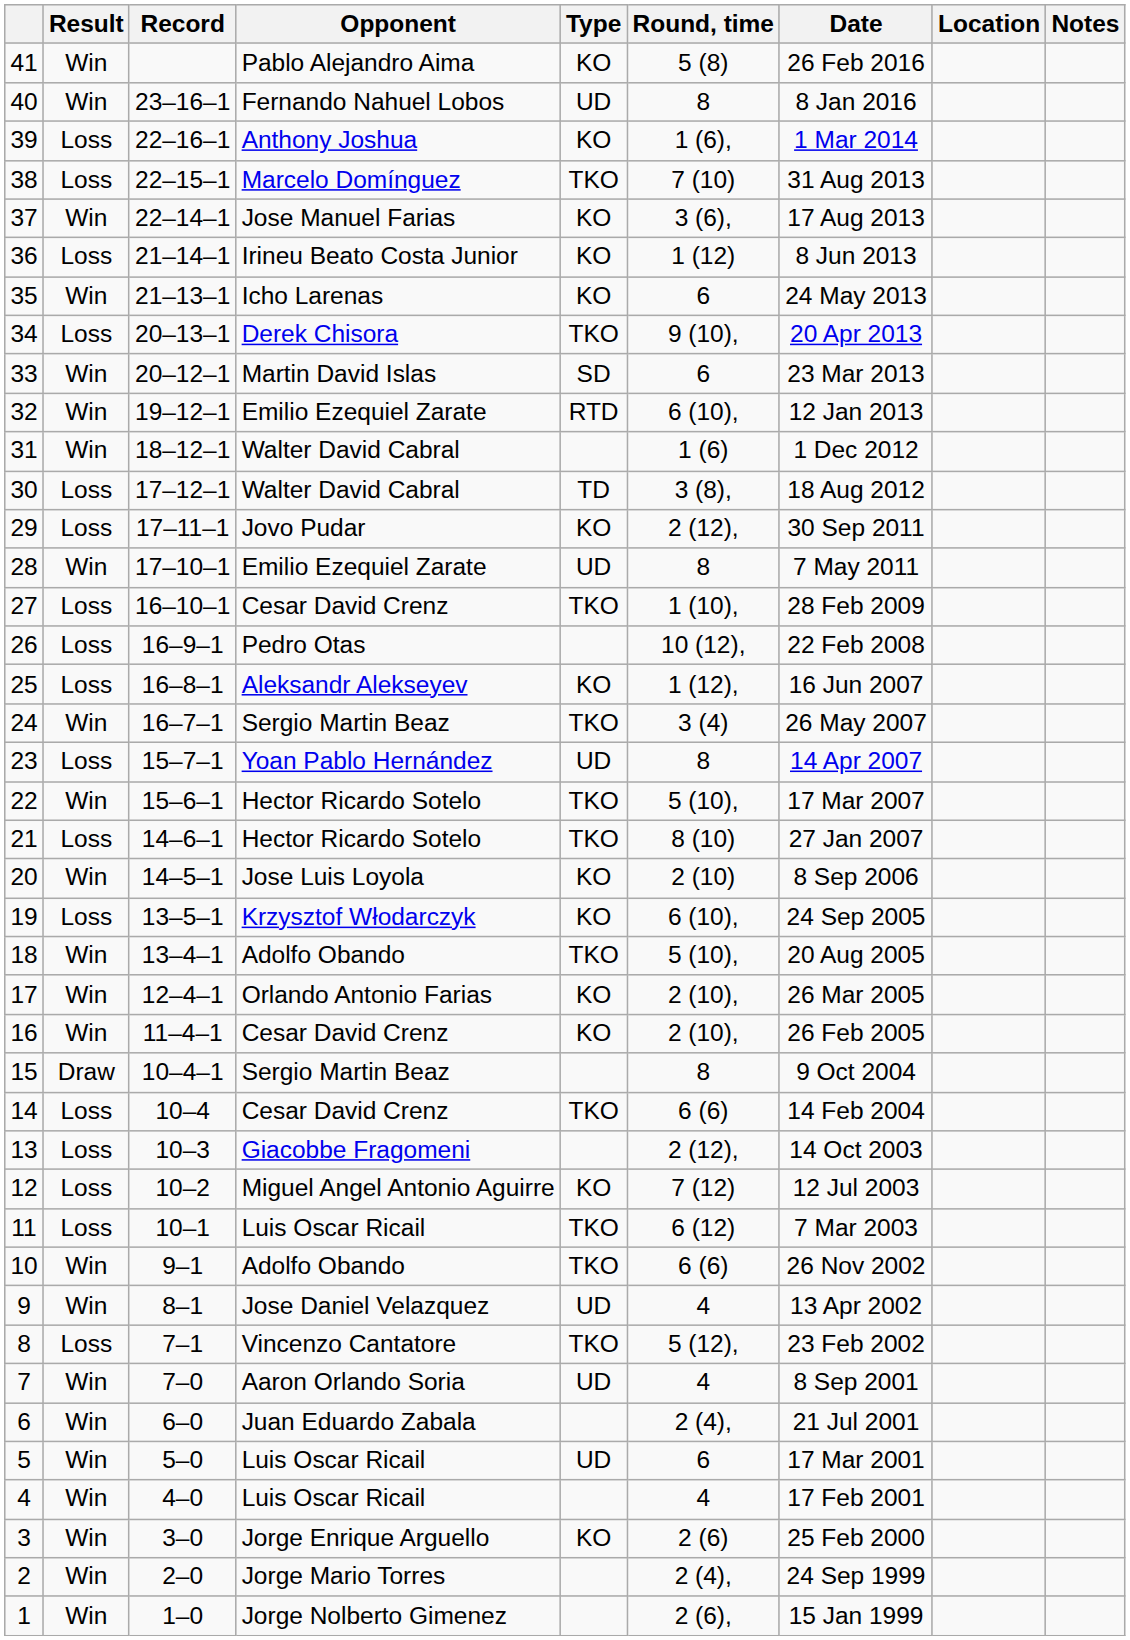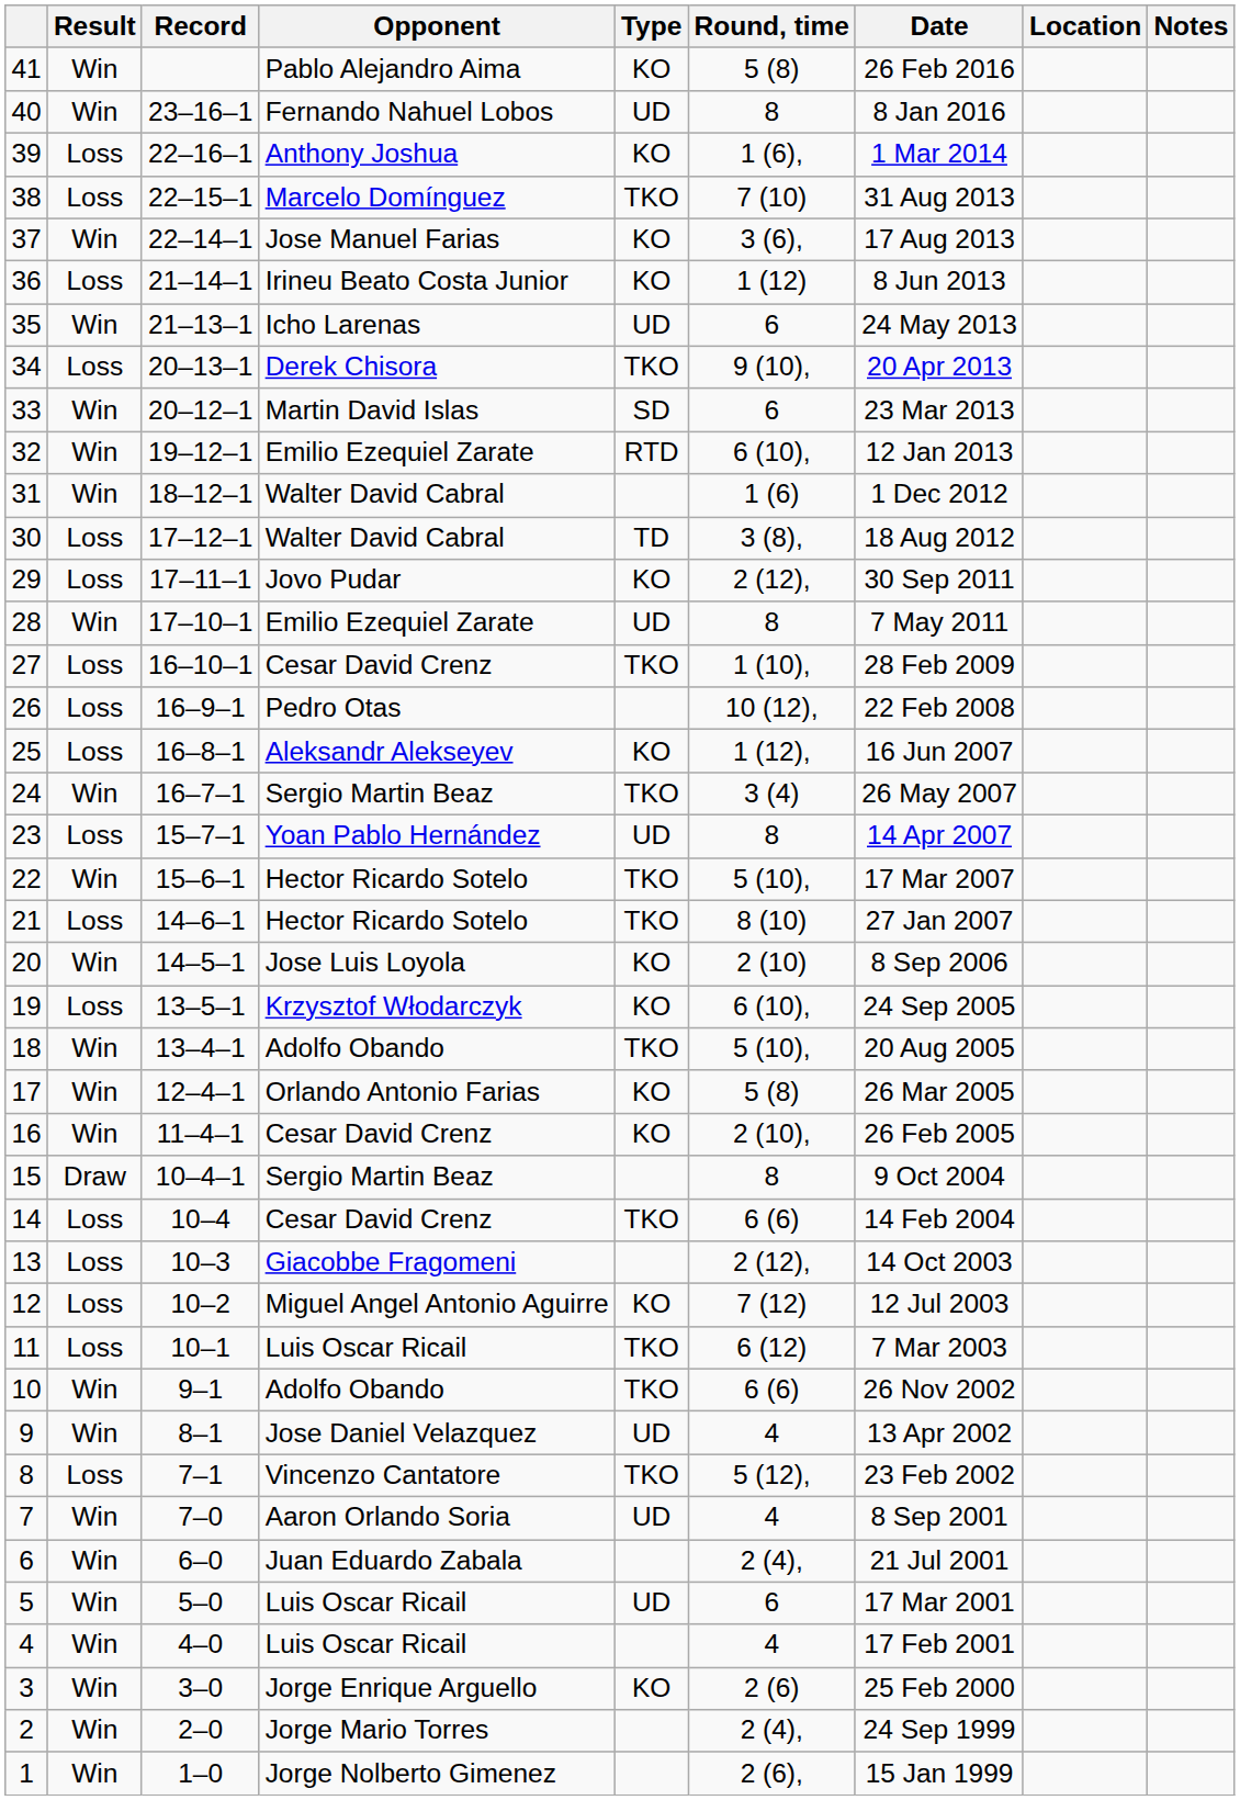 <table class="wikitable" style="text-align:center">
 <tr>
 <th></th>
 <th>Result</th>
 <th>Record</th>
 <th>Opponent</th>
 <th>Type</th>
 <th>Round, time</th>
 <th>Date</th>
 <th>Location</th>
 <th>Notes</th>
 </tr>
 <tr>
 <td>41</td>
 <td>Win</td>
 <td></td>
 <td style="text-align:left;">Pablo Alejandro Aima</td>
 <td>KO</td>
 <td>5 (8)</td>
 <td>26 Feb 2016</td>
 <td style="text-align:left;"></td>
 <td></td>
 </tr>
 <tr>
 <td>40</td>
 <td>Win</td>
 <td>23–16–1</td>
 <td style="text-align:left;">Fernando Nahuel Lobos</td>
 <td>UD</td>
 <td>8</td>
 <td>8 Jan 2016</td>
 <td style="text-align:left;"></td>
 <td></td>
 </tr>
 <tr>
 <td>39</td>
 <td>Loss</td>
 <td>22–16–1</td>
 <td style="text-align:left;"><a href='#'>Anthony Joshua</a></td>
 <td>KO</td>
 <td>1 (6), </td>
 <td><a href='#'>1 Mar 2014</a></td>
 <td style="text-align:left;"></td>
 <td></td>
 </tr>
 <tr>
 <td>38</td>
 <td>Loss</td>
 <td>22–15–1</td>
 <td style="text-align:left;"><a href='#'>Marcelo Domínguez</a></td>
 <td>TKO</td>
 <td>7 (10)</td>
 <td>31 Aug 2013</td>
 <td style="text-align:left;"></td>
 <td></td>
 </tr>
 <tr>
 <td>37</td>
 <td>Win</td>
 <td>22–14–1</td>
 <td style="text-align:left;">Jose Manuel Farias</td>
 <td>KO</td>
 <td>3 (6), </td>
 <td>17 Aug 2013</td>
 <td style="text-align:left;"></td>
 <td></td>
 </tr>
 <tr>
 <td>36</td>
 <td>Loss</td>
 <td>21–14–1</td>
 <td style="text-align:left;">Irineu Beato Costa Junior</td>
 <td>KO</td>
 <td>1 (12)</td>
 <td>8 Jun 2013</td>
 <td style="text-align:left;"></td>
 <td style="text-align:left;"></td>
 </tr>
 <tr>
 <td>35</td>
 <td>Win</td>
 <td>21–13–1</td>
 <td style="text-align:left;">Icho Larenas</td>
-<td>KO</td>
+<td>UD</td>
 <td>6</td>
 <td>24 May 2013</td>
 <td style="text-align:left;"></td>
 <td></td>
 </tr>
 <tr>
 <td>34</td>
 <td>Loss</td>
 <td>20–13–1</td>
 <td style="text-align:left;"><a href='#'>Derek Chisora</a></td>
 <td>TKO</td>
 <td>9 (10), </td>
 <td><a href='#'>20 Apr 2013</a></td>
 <td style="text-align:left;"></td>
 <td></td>
 </tr>
 <tr>
 <td>33</td>
 <td>Win</td>
 <td>20–12–1</td>
 <td style="text-align:left;">Martin David Islas</td>
 <td>SD</td>
 <td>6</td>
 <td>23 Mar 2013</td>
 <td style="text-align:left;"></td>
 <td></td>
 </tr>
 <tr>
 <td>32</td>
 <td>Win</td>
 <td>19–12–1</td>
 <td style="text-align:left;">Emilio Ezequiel Zarate</td>
 <td>RTD</td>
 <td>6 (10), </td>
 <td>12 Jan 2013</td>
 <td style="text-align:left;"></td>
 <td style="text-align:left;"></td>
 </tr>
 <tr>
 <td>31</td>
 <td>Win</td>
 <td>18–12–1</td>
 <td style="text-align:left;">Walter David Cabral</td>
 <td></td>
 <td>1 (6)</td>
 <td>1 Dec 2012</td>
 <td style="text-align:left;"></td>
 <td></td>
 </tr>
 <tr>
 <td>30</td>
 <td>Loss</td>
 <td>17–12–1</td>
 <td style="text-align:left;">Walter David Cabral</td>
 <td>TD</td>
 <td>3 (8), </td>
 <td>18 Aug 2012</td>
 <td style="text-align:left;"></td>
 <td></td>
 </tr>
 <tr>
 <td>29</td>
 <td>Loss</td>
 <td>17–11–1</td>
 <td style="text-align:left;">Jovo Pudar</td>
 <td>KO</td>
 <td>2 (12), </td>
 <td>30 Sep 2011</td>
 <td style="text-align:left;"></td>
 <td style="text-align:left;"></td>
 </tr>
 <tr>
 <td>28</td>
 <td>Win</td>
 <td>17–10–1</td>
 <td style="text-align:left;">Emilio Ezequiel Zarate</td>
 <td>UD</td>
 <td>8</td>
 <td>7 May 2011</td>
 <td style="text-align:left;"></td>
 <td></td>
 </tr>
 <tr>
 <td>27</td>
 <td>Loss</td>
 <td>16–10–1</td>
 <td style="text-align:left;">Cesar David Crenz</td>
 <td>TKO</td>
 <td>1 (10), </td>
 <td>28 Feb 2009</td>
 <td style="text-align:left;"></td>
 <td style="text-align:left;"></td>
 </tr>
 <tr>
 <td>26</td>
 <td>Loss</td>
 <td>16–9–1</td>
 <td style="text-align:left;">Pedro Otas</td>
 <td></td>
 <td>10 (12), </td>
 <td>22 Feb 2008</td>
 <td style="text-align:left;"></td>
 <td style="text-align:left;"></td>
 </tr>
 <tr>
 <td>25</td>
 <td>Loss</td>
 <td>16–8–1</td>
 <td style="text-align:left;"><a href='#'>Aleksandr Alekseyev</a></td>
 <td>KO</td>
 <td>1 (12), </td>
 <td>16 Jun 2007</td>
 <td style="text-align:left;"></td>
 <td style="text-align:left;"></td>
 </tr>
 <tr>
 <td>24</td>
 <td>Win</td>
 <td>16–7–1</td>
 <td style="text-align:left;">Sergio Martin Beaz</td>
 <td>TKO</td>
 <td>3 (4)</td>
 <td>26 May 2007</td>
 <td style="text-align:left;"></td>
 <td></td>
 </tr>
 <tr>
 <td>23</td>
 <td>Loss</td>
 <td>15–7–1</td>
 <td style="text-align:left;"><a href='#'>Yoan Pablo Hernández</a></td>
 <td>UD</td>
 <td>8</td>
 <td><a href='#'>14 Apr 2007</a></td>
 <td style="text-align:left;"></td>
 <td></td>
 </tr>
 <tr>
 <td>22</td>
 <td>Win</td>
 <td>15–6–1</td>
 <td style="text-align:left;">Hector Ricardo Sotelo</td>
 <td>TKO</td>
 <td>5 (10), </td>
 <td>17 Mar 2007</td>
 <td style="text-align:left;"></td>
 <td style="text-align:left;"></td>
 </tr>
 <tr>
 <td>21</td>
 <td>Loss</td>
 <td>14–6–1</td>
 <td style="text-align:left;">Hector Ricardo Sotelo</td>
 <td>TKO</td>
 <td>8 (10)</td>
 <td>27 Jan 2007</td>
 <td style="text-align:left;"></td>
 <td></td>
 </tr>
 <tr>
 <td>20</td>
 <td>Win</td>
 <td>14–5–1</td>
 <td style="text-align:left;">Jose Luis Loyola</td>
 <td>KO</td>
 <td>2 (10)</td>
 <td>8 Sep 2006</td>
 <td style="text-align:left;"></td>
 <td></td>
 </tr>
 <tr>
 <td>19</td>
 <td>Loss</td>
 <td>13–5–1</td>
 <td style="text-align:left;"><a href='#'>Krzysztof Włodarczyk</a></td>
 <td>KO</td>
 <td>6 (10), </td>
 <td>24 Sep 2005</td>
 <td style="text-align:left;"></td>
 <td></td>
 </tr>
 <tr>
 <td>18</td>
 <td>Win</td>
 <td>13–4–1</td>
 <td style="text-align:left;">Adolfo Obando</td>
 <td>TKO</td>
 <td>5 (10), </td>
 <td>20 Aug 2005</td>
 <td style="text-align:left;"></td>
 <td></td>
 </tr>
 <tr>
 <td>17</td>
 <td>Win</td>
 <td>12–4–1</td>
 <td style="text-align:left;">Orlando Antonio Farias</td>
 <td>KO</td>
-<td>2 (10), </td>
+<td>5 (8)</td>
 <td>26 Mar 2005</td>
 <td style="text-align:left;"></td>
 <td style="text-align:left;"></td>
 </tr>
 <tr>
 <td>16</td>
 <td>Win</td>
 <td>11–4–1</td>
 <td style="text-align:left;">Cesar David Crenz</td>
 <td>KO</td>
 <td>2 (10), </td>
 <td>26 Feb 2005</td>
 <td style="text-align:left;"></td>
 <td style="text-align:left;"></td>
 </tr>
 <tr>
 <td>15</td>
 <td>Draw</td>
 <td>10–4–1</td>
 <td style="text-align:left;">Sergio Martin Beaz</td>
 <td></td>
 <td>8</td>
 <td>9 Oct 2004</td>
 <td style="text-align:left;"></td>
 <td></td>
 </tr>
 <tr>
 <td>14</td>
 <td>Loss</td>
 <td>10–4</td>
 <td style="text-align:left;">Cesar David Crenz</td>
 <td>TKO</td>
 <td>6 (6)</td>
 <td>14 Feb 2004</td>
 <td style="text-align:left;"></td>
 <td></td>
 </tr>
 <tr>
 <td>13</td>
 <td>Loss</td>
 <td>10–3</td>
 <td style="text-align:left;"><a href='#'>Giacobbe Fragomeni</a></td>
 <td></td>
 <td>2 (12), </td>
 <td>14 Oct 2003</td>
 <td style="text-align:left;"></td>
 <td></td>
 </tr>
 <tr>
 <td>12</td>
 <td>Loss</td>
 <td>10–2</td>
 <td style="text-align:left;">Miguel Angel Antonio Aguirre</td>
 <td>KO</td>
 <td>7 (12)</td>
 <td>12 Jul 2003</td>
 <td style="text-align:left;"></td>
 <td style="text-align:left;"></td>
 </tr>
 <tr>
 <td>11</td>
 <td>Loss</td>
 <td>10–1</td>
 <td style="text-align:left;">Luis Oscar Ricail</td>
 <td>TKO</td>
 <td>6 (12)</td>
 <td>7 Mar 2003</td>
 <td style="text-align:left;"></td>
 <td style="text-align:left;"></td>
 </tr>
 <tr>
 <td>10</td>
 <td>Win</td>
 <td>9–1</td>
 <td style="text-align:left;">Adolfo Obando</td>
 <td>TKO</td>
 <td>6 (6)</td>
 <td>26 Nov 2002</td>
 <td style="text-align:left;"></td>
 <td></td>
 </tr>
 <tr>
 <td>9</td>
 <td>Win</td>
 <td>8–1</td>
 <td style="text-align:left;">Jose Daniel Velazquez</td>
 <td>UD</td>
 <td>4</td>
 <td>13 Apr 2002</td>
 <td style="text-align:left;"></td>
 <td></td>
 </tr>
 <tr>
 <td>8</td>
 <td>Loss</td>
 <td>7–1</td>
 <td style="text-align:left;">Vincenzo Cantatore</td>
 <td>TKO</td>
 <td>5 (12), </td>
 <td>23 Feb 2002</td>
 <td style="text-align:left;"></td>
 <td style="text-align:left;"></td>
 </tr>
 <tr>
 <td>7</td>
 <td>Win</td>
 <td>7–0</td>
 <td style="text-align:left;">Aaron Orlando Soria</td>
 <td>UD</td>
 <td>4</td>
 <td>8 Sep 2001</td>
 <td style="text-align:left;"></td>
 <td></td>
 </tr>
 <tr>
 <td>6</td>
 <td>Win</td>
 <td>6–0</td>
 <td style="text-align:left;">Juan Eduardo Zabala</td>
 <td></td>
 <td>2 (4), </td>
 <td>21 Jul 2001</td>
 <td style="text-align:left;"></td>
 <td></td>
 </tr>
 <tr>
 <td>5</td>
 <td>Win</td>
 <td>5–0</td>
 <td style="text-align:left;">Luis Oscar Ricail</td>
 <td>UD</td>
 <td>6</td>
 <td>17 Mar 2001</td>
 <td style="text-align:left;"></td>
 <td></td>
 </tr>
 <tr>
 <td>4</td>
 <td>Win</td>
 <td>4–0</td>
 <td style="text-align:left;">Luis Oscar Ricail</td>
 <td></td>
 <td>4</td>
 <td>17 Feb 2001</td>
 <td style="text-align:left;"></td>
 <td></td>
 </tr>
 <tr>
 <td>3</td>
 <td>Win</td>
 <td>3–0</td>
 <td style="text-align:left;">Jorge Enrique Arguello</td>
 <td>KO</td>
 <td>2 (6)</td>
 <td>25 Feb 2000</td>
 <td style="text-align:left;"></td>
 <td></td>
 </tr>
 <tr>
 <td>2</td>
 <td>Win</td>
 <td>2–0</td>
 <td style="text-align:left;">Jorge Mario Torres</td>
 <td></td>
 <td>2 (4), </td>
 <td>24 Sep 1999</td>
 <td style="text-align:left;"></td>
 <td></td>
 </tr>
 <tr>
 <td>1</td>
 <td>Win</td>
 <td>1–0</td>
 <td style="text-align:left;">Jorge Nolberto Gimenez</td>
 <td></td>
 <td>2 (6), </td>
 <td>15 Jan 1999</td>
 <td style="text-align:left;"></td>
 <td></td>
 </tr>
 </table>
